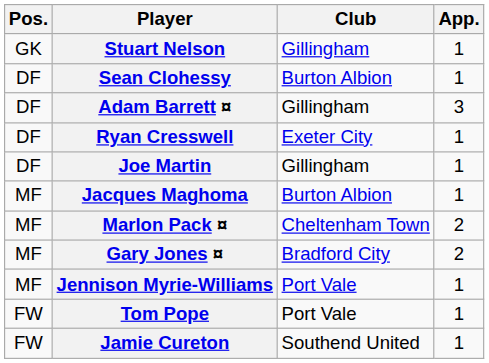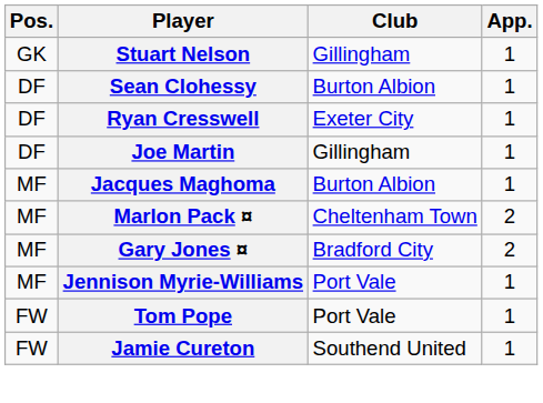 <table class="wikitable plainrowheaders" style="text-align: left">
 <tr>
 <th scope=col>Pos.</th>
 <th scope=col>Player</th>
 <th scope=col>Club</th>
 <th scope=col>App.</th>
 </tr>
 <tr>
 <td style=text-align:center>GK</td>
 <th scope=row><a href='#'>Stuart Nelson</a></th>
 <td><a href='#'>Gillingham</a></td>
 <td style=text-align:center>1</td>
 </tr>
 <tr>
 <td style=text-align:center>DF</td>
 <th scope=row><a href='#'>Sean Clohessy</a></th>
 <td><a href='#'>Burton Albion</a></td>
 <td style=text-align:center>1</td>
-</tr>
-<tr>
-<td style=text-align:center>DF</td>
-<th scope=row><a href='#'>Adam Barrett</a> ¤</th>
-<td>Gillingham</td>
-<td style=text-align:center>3</td>
 </tr>
 <tr>
 <td style=text-align:center>DF</td>
 <th scope=row><a href='#'>Ryan Cresswell</a></th>
 <td><a href='#'>Exeter City</a></td>
 <td style=text-align:center>1</td>
 </tr>
 <tr>
 <td style=text-align:center>DF</td>
 <th scope=row><a href='#'>Joe Martin</a></th>
 <td>Gillingham</td>
 <td style=text-align:center>1</td>
 </tr>
 <tr>
 <td style=text-align:center>MF</td>
 <th scope=row><a href='#'>Jacques Maghoma</a></th>
 <td><a href='#'>Burton Albion</a></td>
 <td style=text-align:center>1</td>
 </tr>
 <tr>
 <td style=text-align:center>MF</td>
 <th scope=row><a href='#'>Marlon Pack</a> ¤</th>
 <td><a href='#'>Cheltenham Town</a></td>
 <td style=text-align:center>2</td>
 </tr>
 <tr>
 <td style=text-align:center>MF</td>
 <th scope=row><a href='#'>Gary Jones</a> ¤</th>
 <td><a href='#'>Bradford City</a></td>
 <td style=text-align:center>2</td>
 </tr>
 <tr>
 <td style=text-align:center>MF</td>
 <th scope=row><a href='#'>Jennison Myrie-Williams</a></th>
 <td><a href='#'>Port Vale</a></td>
 <td style=text-align:center>1</td>
 </tr>
 <tr>
 <td style=text-align:center>FW</td>
 <th scope=row><a href='#'>Tom Pope</a></th>
 <td>Port Vale</td>
 <td style=text-align:center>1</td>
 </tr>
 <tr>
 <td style=text-align:center>FW</td>
 <th scope=row><a href='#'>Jamie Cureton</a></th>
 <td>Southend United</td>
 <td style=text-align:center>1</td>
 </tr>
 </table>
